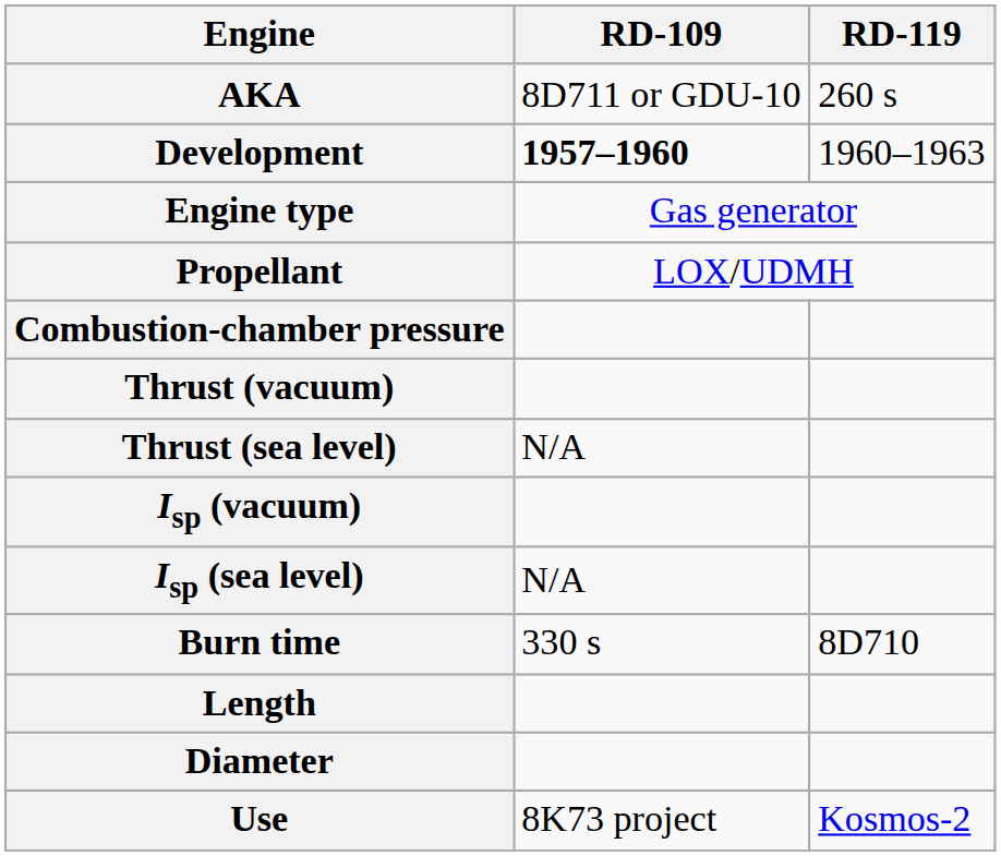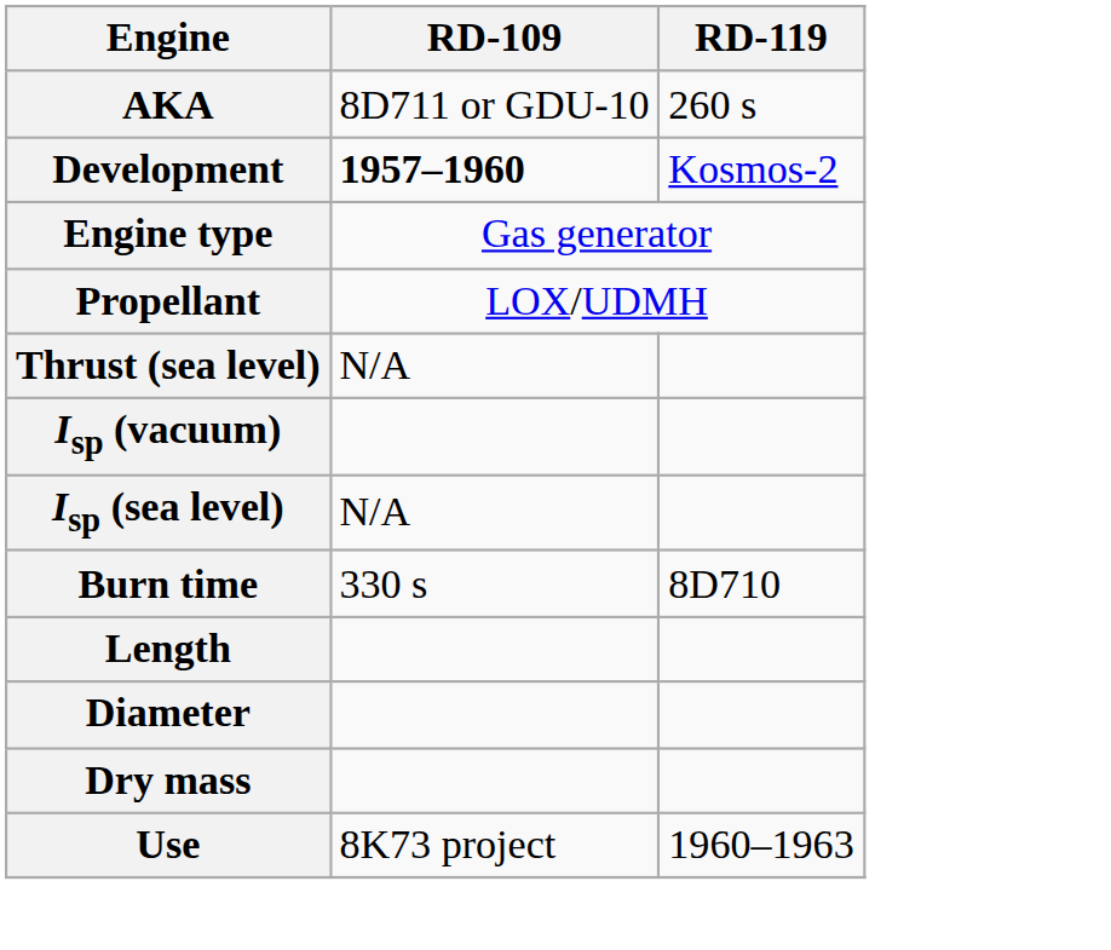 <table class="wikitable" style="">
 <tr>
 <th>Engine</th>
 <th>RD-109</th>
 <th>RD-119</th>
 </tr>
 <tr>
 <th>AKA</th>
 <td>8D711 or GDU-10</td>
 <td>260 s</td>
 </tr>
 <tr>
 <th>Development</th>
 <td><strong>1957–1960</strong></td>
-<td>1960–1963 </td>
+<td><a href='#'>Kosmos-2</a></td>
 </tr>
 <tr>
 <th>Engine type</th>
 <td colspan="2" style="text-align: center;"><a href='#'>Gas generator</a></td>
 </tr>
 <tr>
 <th>Propellant</th>
 <td colspan="2" style="text-align: center;"><a href='#'>LOX</a>/<a href='#'>UDMH</a></td>
-</tr>
-<tr>
-<th>Combustion-chamber pressure</th>
-<td></td>
-<td></td>
-</tr>
-<tr>
-<th>Thrust (vacuum)</th>
-<td></td>
-<td></td>
 </tr>
 <tr>
 <th>Thrust (sea level)</th>
 <td>N/A</td>
 <td></td>
 </tr>
 <tr>
 <th><em>I</em><sub>sp</sub> (vacuum)</th>
 <td></td>
 <td></td>
 </tr>
 <tr>
 <th><em>I</em><sub>sp</sub> (sea level)</th>
 <td>N/A</td>
 <td></td>
 </tr>
 <tr>
 <th>Burn time</th>
 <td>330 s</td>
 <td>8D710</td>
 </tr>
 <tr>
 <th>Length</th>
 <td></td>
 <td></td>
 </tr>
 <tr>
 <th>Diameter</th>
 <td></td>
 <td></td>
 </tr>
 <tr>
+<th>Dry mass</th>
+<td></td>
+<td></td>
+</tr>
+<tr>
 <th>Use</th>
 <td>8K73 project</td>
-<td><a href='#'>Kosmos-2</a></td>
+<td>1960–1963 </td>
 </tr>
 <tr>
 </tr>
 </table>
